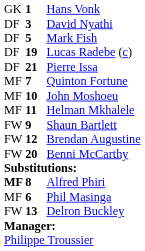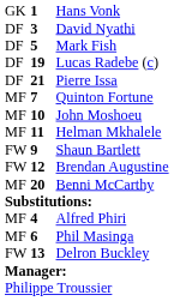 <table style="font-size: 90%" cellspacing="0" cellpadding="0">
 <tr>
 <th width="25"></th>
 <th width="25"></th>
 </tr>
 <tr>
 <td>GK</td>
 <td><strong>1</strong></td>
 <td><a href='#'>Hans Vonk</a></td>
 </tr>
 <tr>
 <td>DF</td>
 <td><strong>3</strong></td>
 <td><a href='#'>David Nyathi</a></td>
 <td></td>
 <td></td>
 </tr>
 <tr>
 <td>DF</td>
 <td><strong>5</strong></td>
 <td><a href='#'>Mark Fish</a></td>
 </tr>
 <tr>
 <td>DF</td>
 <td><strong>19</strong></td>
 <td><a href='#'>Lucas Radebe</a> (<a href='#'>c</a>)</td>
 <td></td>
 </tr>
 <tr>
 <td>DF</td>
 <td><strong>21</strong></td>
 <td><a href='#'>Pierre Issa</a></td>
 <td></td>
 </tr>
 <tr>
 <td>MF</td>
 <td><strong>7</strong></td>
 <td><a href='#'>Quinton Fortune</a></td>
 </tr>
 <tr>
 <td>MF</td>
 <td><strong>10</strong></td>
 <td><a href='#'>John Moshoeu</a></td>
 </tr>
 <tr>
 <td>MF</td>
 <td><strong>11</strong></td>
 <td><a href='#'>Helman Mkhalele</a></td>
 </tr>
 <tr>
 <td>FW</td>
 <td><strong>9</strong></td>
 <td><a href='#'>Shaun Bartlett</a></td>
 <td></td>
 <td></td>
 </tr>
 <tr>
 <td>FW</td>
 <td><strong>12</strong></td>
 <td><a href='#'>Brendan Augustine</a></td>
 <td></td>
 <td></td>
 </tr>
 <tr>
-<td>FW</td>
+<td>MF</td>
 <td><strong>20</strong></td>
 <td><a href='#'>Benni McCarthy</a></td>
 </tr>
 <tr>
 <td colspan=3><strong>Substitutions:</strong></td>
 </tr>
 <tr>
-<td><strong>MF</strong></td>
-<td><strong>8</strong></td>
+<td>MF</td>
+<td><strong>4</strong></td>
 <td><a href='#'>Alfred Phiri</a></td>
 <td></td>
 <td></td>
 </tr>
 <tr>
 <td>MF</td>
 <td><strong>6</strong></td>
 <td><a href='#'>Phil Masinga</a></td>
 <td></td>
 <td></td>
 </tr>
 <tr>
 <td>FW</td>
 <td><strong>13</strong></td>
 <td><a href='#'>Delron Buckley</a></td>
 <td></td>
 <td></td>
 </tr>
 <tr>
 <td colspan=3><strong>Manager:</strong></td>
 </tr>
 <tr>
 <td colspan="4"> <a href='#'>Philippe Troussier</a></td>
 </tr>
 </table>
